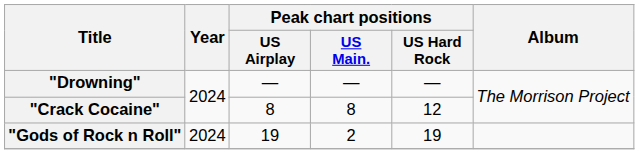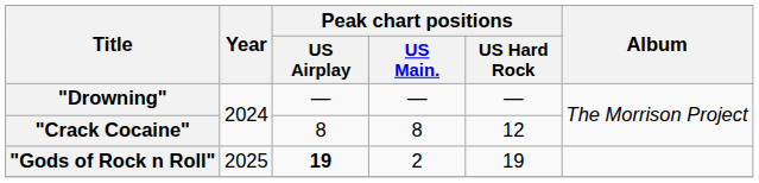 <table class="wikitable plainrowheaders" style="text-align:center;">
 <tr>
 <th rowspan="2" scope="col">Title</th>
 <th rowspan="2" scope="col">Year</th>
 <th scope="col" colspan="3">Peak chart positions</th>
 <th rowspan="2" scope="col">Album</th>
 </tr>
 <tr>
 <th style="width:5em; font-size:90%;">US<br>Airplay</th>
 <th style="width:5em; font-size:90%;"><a href='#'>US<br>Main.</a><br></th>
 <th style="width:5em; font-size:90%;">US Hard Rock</th>
 </tr>
 <tr>
 <th scope="row">"Drowning"</th>
 <td rowspan="2">2024</td>
 <td>—</td>
 <td>—</td>
 <td>—</td>
 <td rowspan="2"><em>The Morrison Project</em></td>
 </tr>
 <tr>
 <th scope="row">"Crack Cocaine" </th>
 <td>8</td>
 <td>8</td>
 <td>12</td>
 </tr>
 <tr>
 <th scope="row">"Gods of Rock n Roll" </th>
-<td>2024</td>
-<td>19</td>
+<td>2025</td>
+<td><strong>19</strong></td>
 <td>2</td>
 <td>19</td>
 <td></td>
 </tr>
 <tr>
 </tr>
 </table>
